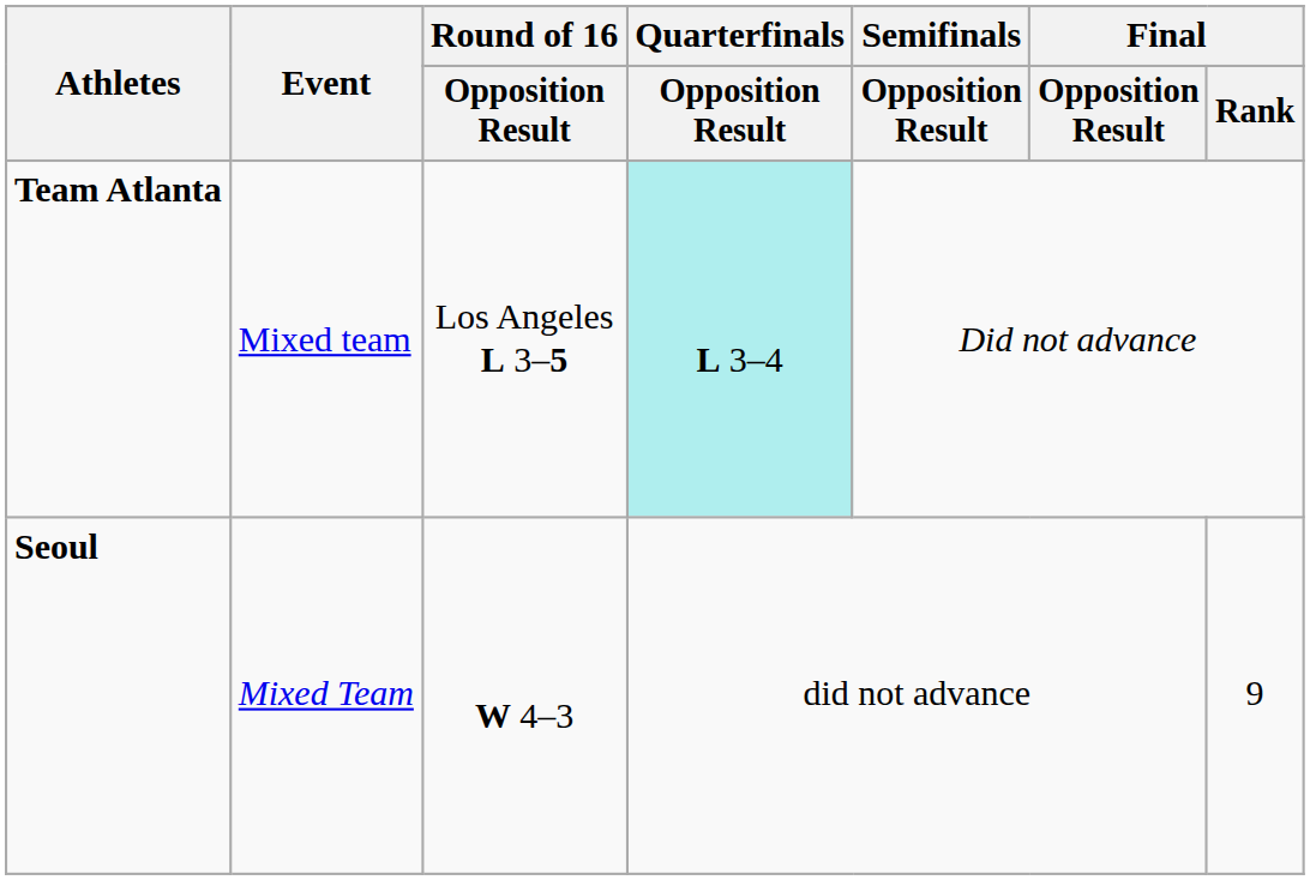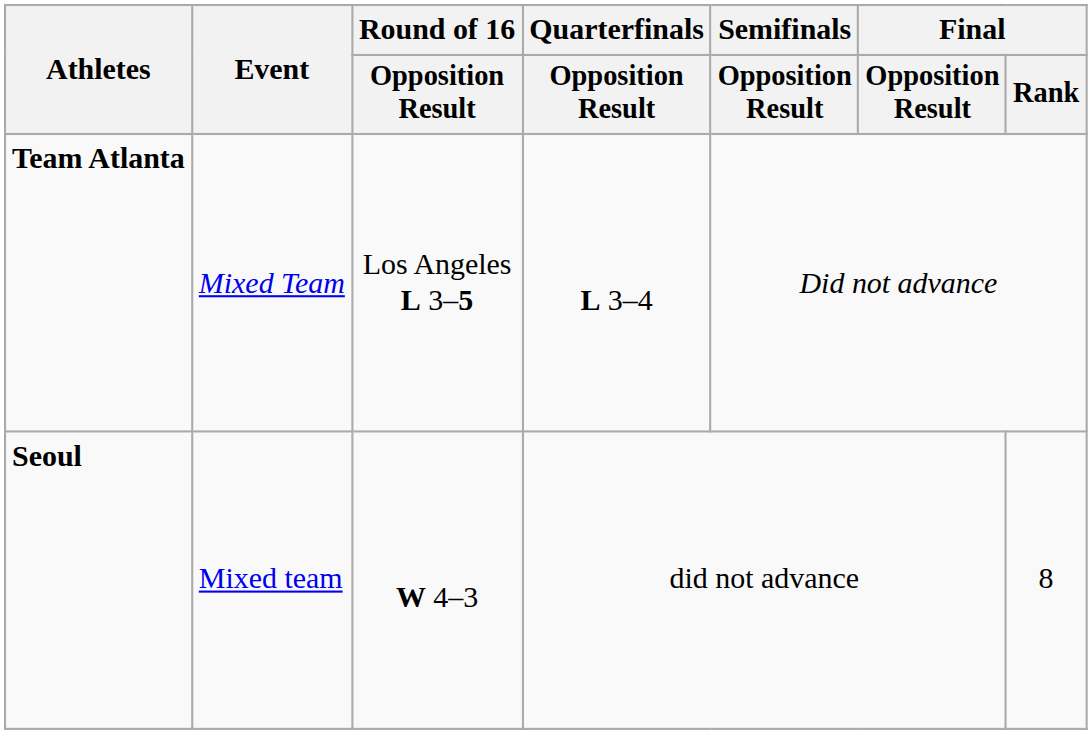 <table class="wikitable" style="font-size:90%">
 <tr>
 <th rowspan=2>Athletes</th>
 <th rowspan=2>Event</th>
 <th>Round of 16</th>
 <th>Quarterfinals</th>
 <th>Semifinals</th>
 <th colspan=2>Final</th>
 </tr>
 <tr style="font-size:95%">
 <th>Opposition<br>Result</th>
 <th>Opposition<br>Result</th>
 <th>Opposition<br>Result</th>
 <th>Opposition<br>Result</th>
 <th>Rank</th>
 </tr>
 <tr align=center>
 <td align=left><strong>Team Atlanta</strong><br><br> <br><br><br><br><br><br></td>
-<td align=left><a href='#'>Mixed team</a></td>
+<td><em><a href='#'>Mixed Team</a></em></td>
 <td>Los Angeles <br> <strong>L</strong> 3–<strong>5</strong></td>
-<td style="background: paleturquoise;"><br><strong>L</strong> 3–4</td>
+<td><br><strong>L</strong> 3–4</td>
 <td Colspan=3><em>Did not advance</em></td>
 </tr>
 <tr align="center">
 <td align=left><strong>Seoul</strong><br><br> <br><br><br><br><br><br></td>
-<td><em><a href='#'>Mixed Team</a></em></td>
+<td align=left><a href='#'>Mixed team</a></td>
 <td><br><strong>W</strong> 4–3</td>
 <td colspan="3">did not advance</td>
-<td>9</td>
+<td>8</td>
 </tr>
 </table>
